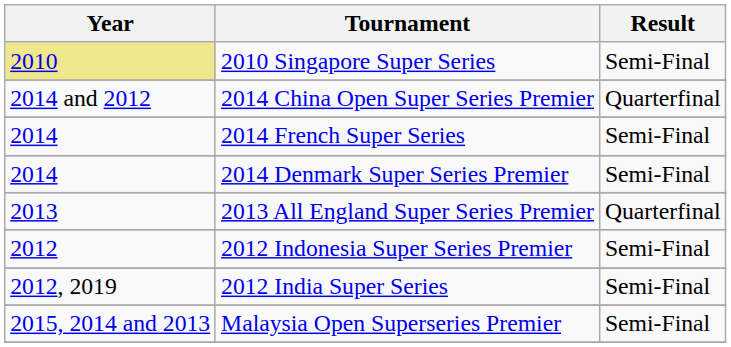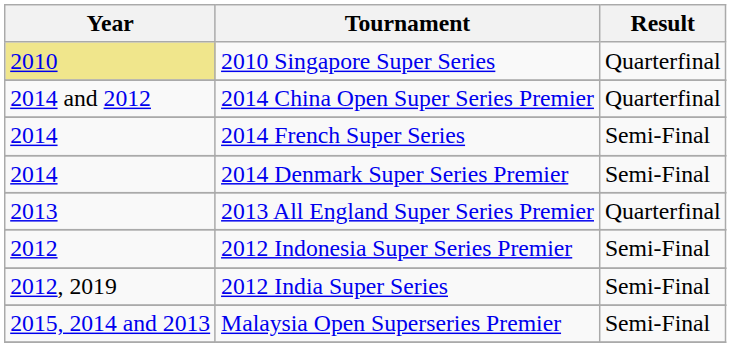 <table class="wikitable">
 <tr>
 <th>Year</th>
 <th>Tournament</th>
 <th>Result</th>
 </tr>
 <tr>
 <td style="background: khaki;"><a href='#'>2010</a></td>
 <td><a href='#'>2010 Singapore Super Series</a></td>
-<td>Semi-Final</td>
+<td>Quarterfinal</td>
 </tr>
 <tr>
 </tr>
 <tr>
 <td><a href='#'>2014</a> and <a href='#'>2012</a></td>
 <td><a href='#'>2014 China Open Super Series Premier</a></td>
 <td>Quarterfinal</td>
 </tr>
 <tr>
 </tr>
 <tr>
 <td><a href='#'>2014</a></td>
 <td><a href='#'>2014 French Super Series</a></td>
 <td>Semi-Final</td>
 </tr>
 <tr>
 </tr>
 <tr>
 <td><a href='#'>2014</a></td>
 <td><a href='#'>2014 Denmark Super Series Premier</a></td>
 <td>Semi-Final</td>
 </tr>
 <tr>
 </tr>
 <tr>
 <td><a href='#'>2013</a></td>
 <td><a href='#'>2013 All England Super Series Premier</a></td>
 <td>Quarterfinal</td>
 </tr>
 <tr>
 </tr>
 <tr>
 <td><a href='#'>2012</a></td>
 <td><a href='#'>2012 Indonesia Super Series Premier</a></td>
 <td>Semi-Final</td>
 </tr>
 <tr>
 </tr>
 <tr>
 <td><a href='#'>2012</a>, 2019</td>
 <td><a href='#'>2012 India Super Series</a></td>
 <td>Semi-Final</td>
 </tr>
 <tr>
 </tr>
 <tr>
 <td><a href='#'>2015, 2014 and 2013</a></td>
 <td><a href='#'>Malaysia Open Superseries Premier</a></td>
 <td>Semi-Final</td>
 </tr>
 <tr>
 </tr>
 </table>
